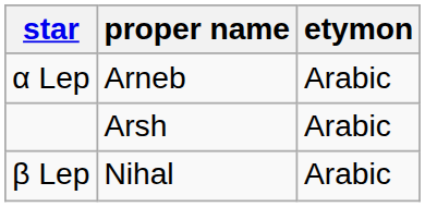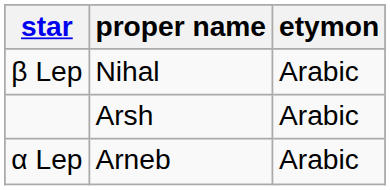 <table class=wikitable>
 <tr>
 <th><a href='#'>star</a></th>
 <th>proper name</th>
 <th>etymon</th>
 </tr>
 <tr>
-<td>α Lep</td>
-<td>Arneb</td>
+<td>β Lep</td>
+<td>Nihal</td>
 <td>Arabic</td>
 </tr>
 <tr>
 <td></td>
 <td>Arsh</td>
 <td>Arabic</td>
 </tr>
 <tr>
-<td>β Lep</td>
-<td>Nihal</td>
+<td>α Lep</td>
+<td>Arneb</td>
 <td>Arabic</td>
 </tr>
 </table>
